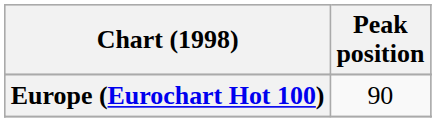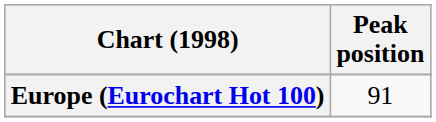 <table class="wikitable sortable plainrowheaders" style="text-align:center">
 <tr>
 <th>Chart (1998)</th>
 <th>Peak<br>position</th>
 </tr>
 <tr>
 </tr>
 <tr>
 <th scope="row">Europe (<a href='#'>Eurochart Hot 100</a>)</th>
-<td>90</td>
+<td>91</td>
 </tr>
 <tr>
 </tr>
 <tr>
 </tr>
 <tr>
 </tr>
 <tr>
 </tr>
 <tr>
 </tr>
 </table>
